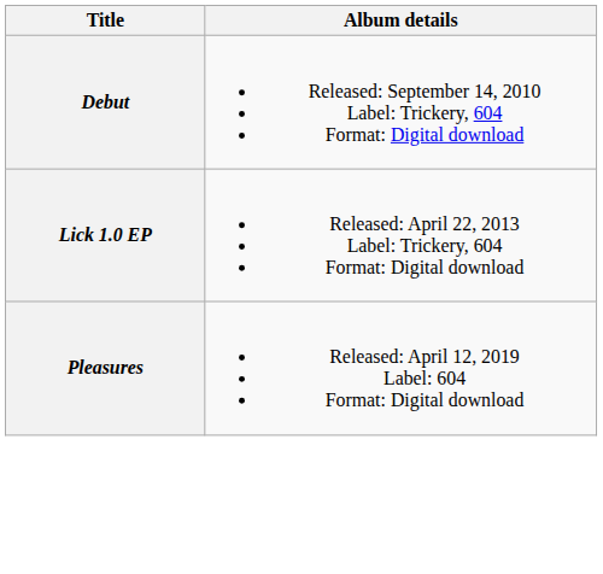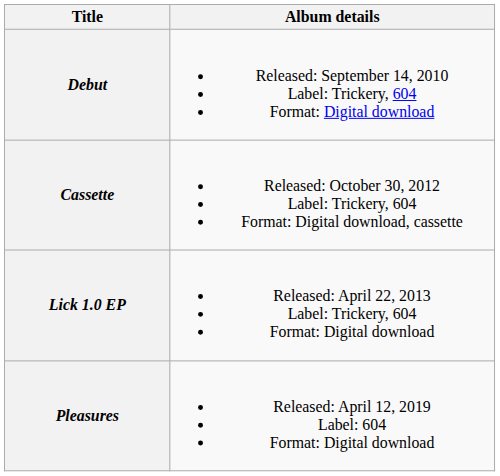 <table class="wikitable plainrowheaders" style="text-align:center;" border="1">
 <tr>
 <th scope="col" style="width:10em;">Title</th>
 <th scope="col" style="width:20em;">Album details</th>
 </tr>
 <tr>
 <th scope="row"><em>Debut</em></th>
 <td><br><ul><li>Released: September 14, 2010</li><li>Label: Trickery, <a href='#'>604</a></li><li>Format: <a href='#'>Digital download</a></li></ul></td>
 </tr>
 <tr>
+<th scope="row"><em>Cassette</em></th>
+<td><br><ul><li>Released: October 30, 2012</li><li>Label: Trickery, 604</li><li>Format: Digital download, cassette</li></ul></td>
+</tr>
+<tr>
 <th scope="row"><em>Lick 1.0 EP</em></th>
 <td><br><ul><li>Released: April 22, 2013</li><li>Label: Trickery, 604</li><li>Format: Digital download</li></ul></td>
 </tr>
 <tr>
 <th scope="row"><em>Pleasures</em></th>
 <td><br><ul><li>Released: April 12, 2019</li><li>Label: 604</li><li>Format: Digital download</li></ul></td>
 </tr>
 </table>
